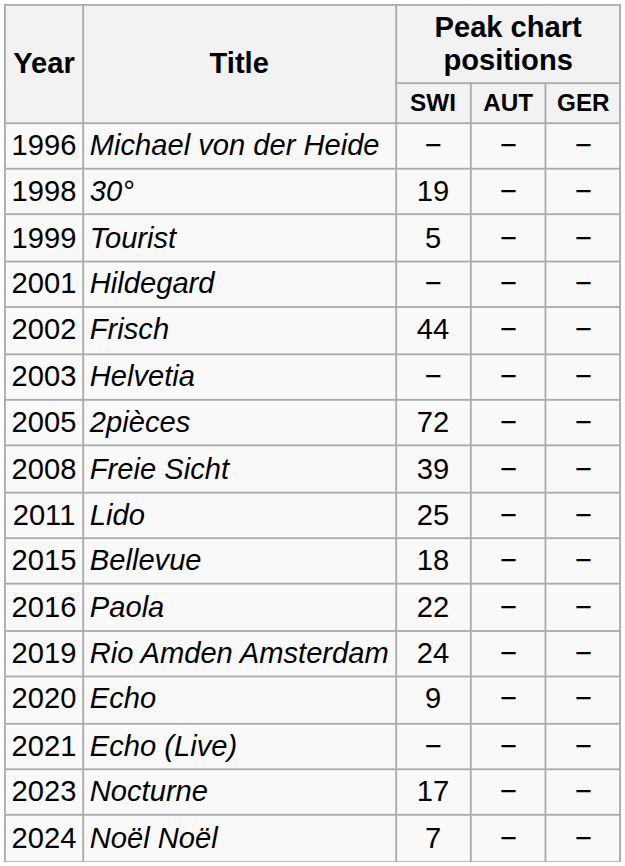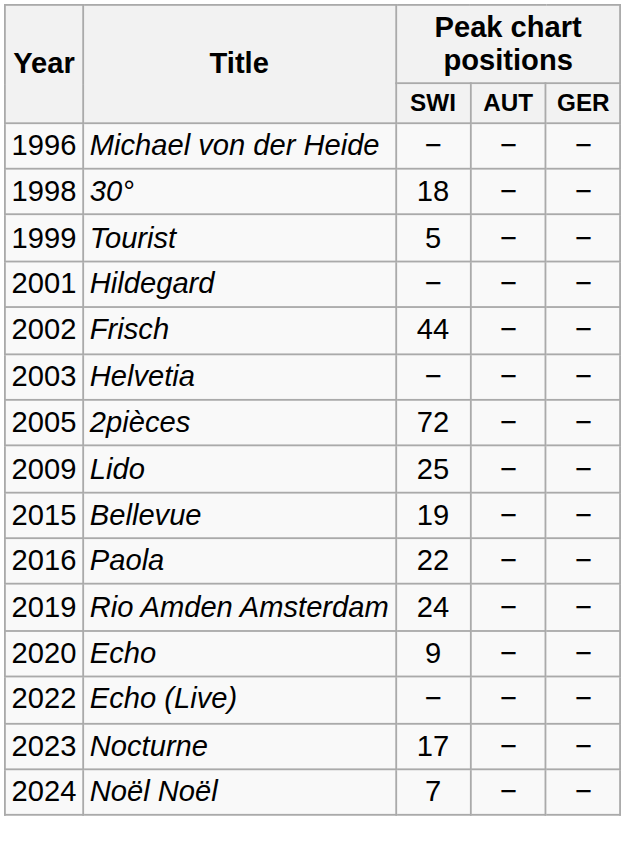 <table class="wikitable" style=text-align:center;>
 <tr>
 <th rowspan="2">Year</th>
 <th rowspan="2">Title</th>
 <th colspan="3">Peak chart positions</th>
 </tr>
 <tr style=font-size:smaller>
 <th width=35>SWI<br></th>
 <th width=35>AUT</th>
 <th width=35>GER</th>
 </tr>
 <tr>
 <td>1996</td>
 <td align="left"><em>Michael von der Heide</em></td>
 <td align="center">−</td>
 <td align="center">−</td>
 <td align="center">−</td>
 </tr>
 <tr>
 <td>1998</td>
 <td align="left"><em>30°</em></td>
-<td align="center">19</td>
+<td align="center">18</td>
 <td align="center">−</td>
 <td align="center">−</td>
 </tr>
 <tr>
 <td>1999</td>
 <td align="left"><em>Tourist</em></td>
 <td align="center">5</td>
 <td align="center">−</td>
 <td align="center">−</td>
 </tr>
 <tr>
 <td>2001</td>
 <td align="left"><em>Hildegard</em></td>
 <td align="center">−</td>
 <td align="center">−</td>
 <td align="center">−</td>
 </tr>
 <tr>
 <td>2002</td>
 <td align="left"><em>Frisch</em></td>
 <td align="center">44</td>
 <td align="center">−</td>
 <td align="center">−</td>
 </tr>
 <tr>
 <td>2003</td>
 <td align="left"><em>Helvetia</em></td>
 <td align="center">−</td>
 <td align="center">−</td>
 <td align="center">−</td>
 </tr>
 <tr>
 <td>2005</td>
 <td align="left"><em>2pièces</em></td>
 <td align="center">72</td>
 <td align="center">−</td>
 <td align="center">−</td>
 </tr>
 <tr>
-<td>2008</td>
-<td align="left"><em>Freie Sicht</em></td>
-<td align="center">39</td>
-<td align="center">−</td>
-<td align="center">−</td>
-</tr>
-<tr>
-<td>2011</td>
+<td>2009</td>
 <td align="left"><em>Lido</em></td>
 <td align="center">25</td>
 <td align="center">−</td>
 <td align="center">−</td>
 </tr>
 <tr>
 <td>2015</td>
 <td align="left"><em>Bellevue</em></td>
-<td align="center">18</td>
+<td align="center">19</td>
 <td align="center">−</td>
 <td align="center">−</td>
 </tr>
 <tr>
 <td>2016</td>
 <td align="left"><em>Paola</em></td>
 <td align="center">22</td>
 <td align="center">−</td>
 <td align="center">−</td>
 </tr>
 <tr>
 <td>2019</td>
 <td align="left"><em>Rio Amden Amsterdam</em></td>
 <td align="center">24</td>
 <td align="center">−</td>
 <td align="center">−</td>
 </tr>
 <tr>
 <td>2020</td>
 <td align="left"><em>Echo</em></td>
 <td align="center">9</td>
 <td align="center">−</td>
 <td align="center">−</td>
 </tr>
 <tr>
-<td>2021</td>
+<td>2022</td>
 <td align="left"><em>Echo (Live)</em></td>
 <td align="center">−</td>
 <td align="center">−</td>
 <td align="center">−</td>
 </tr>
 <tr>
 <td>2023</td>
 <td align="left"><em>Nocturne</em></td>
 <td align="center">17</td>
 <td align="center">−</td>
 <td align="center">−</td>
 </tr>
 <tr>
 <td>2024</td>
 <td align="left"><em>Noël Noël</em></td>
 <td align="center">7</td>
 <td align="center">−</td>
 <td align="center">−</td>
 </tr>
 </table>
